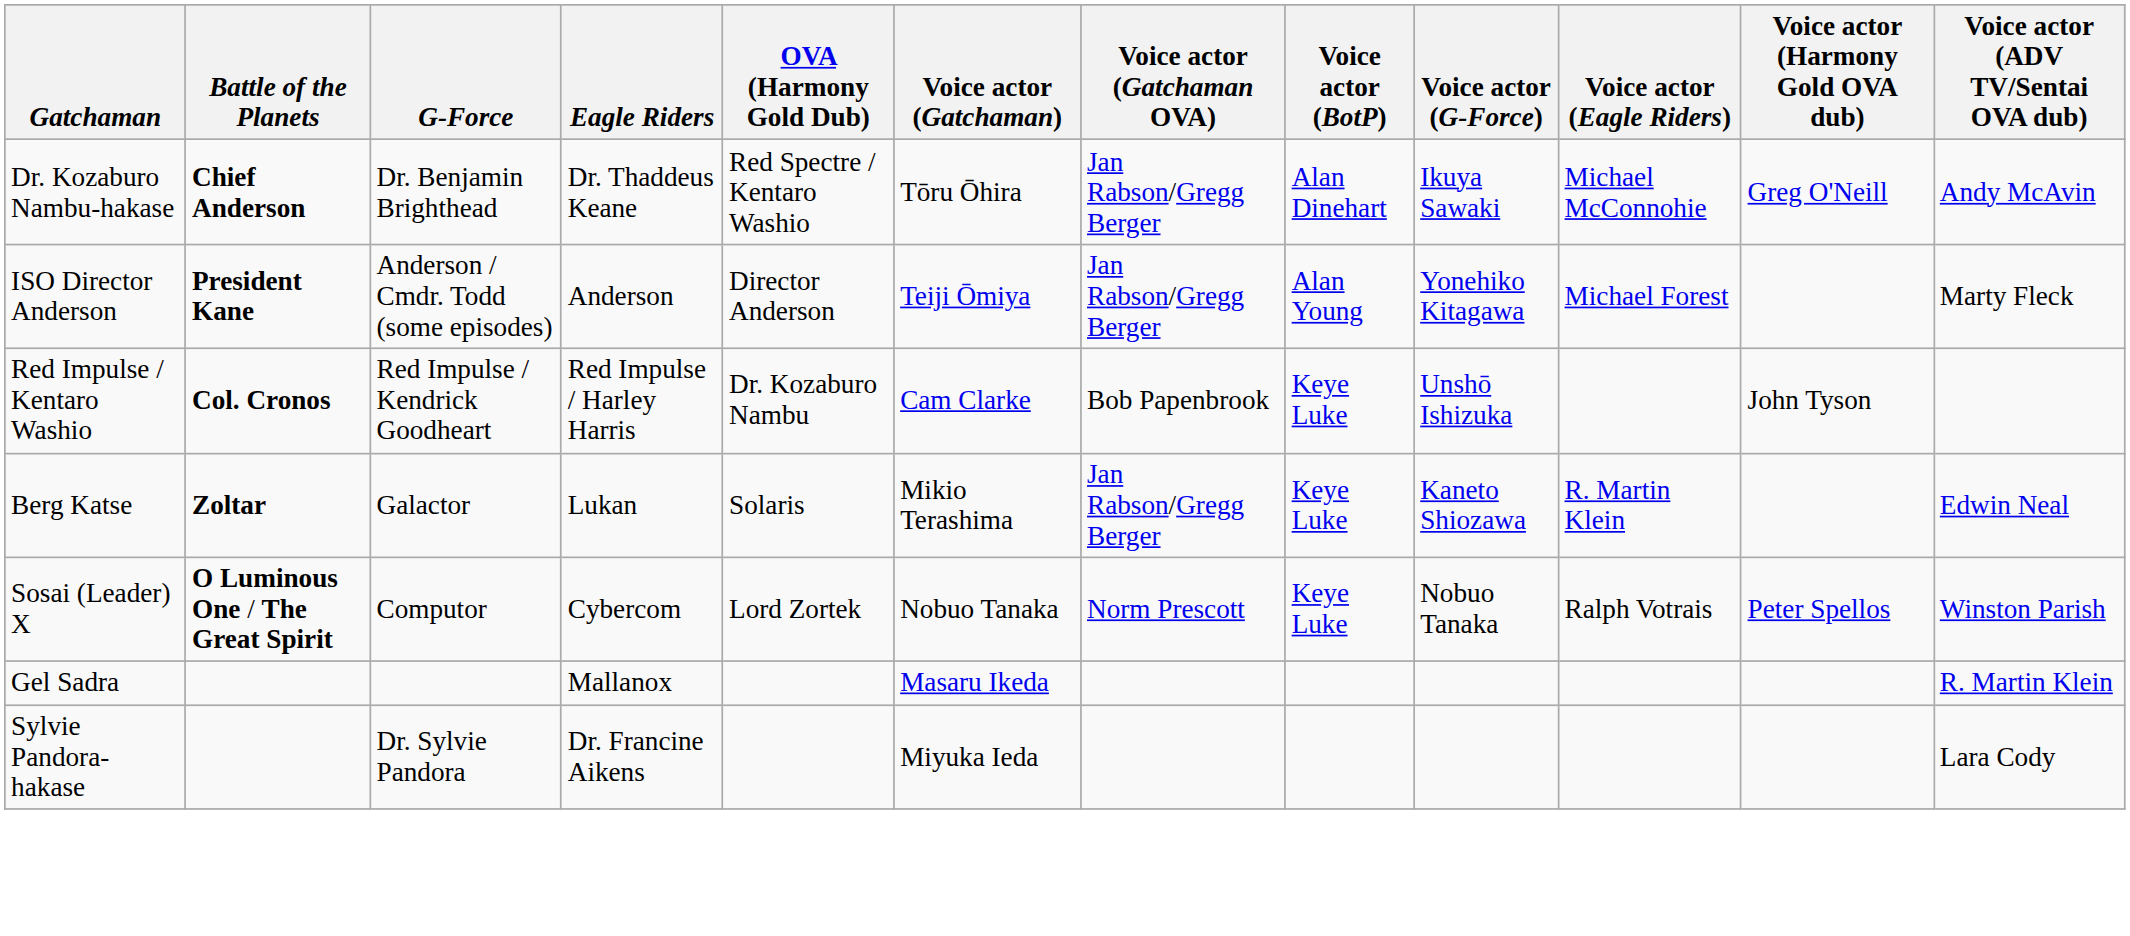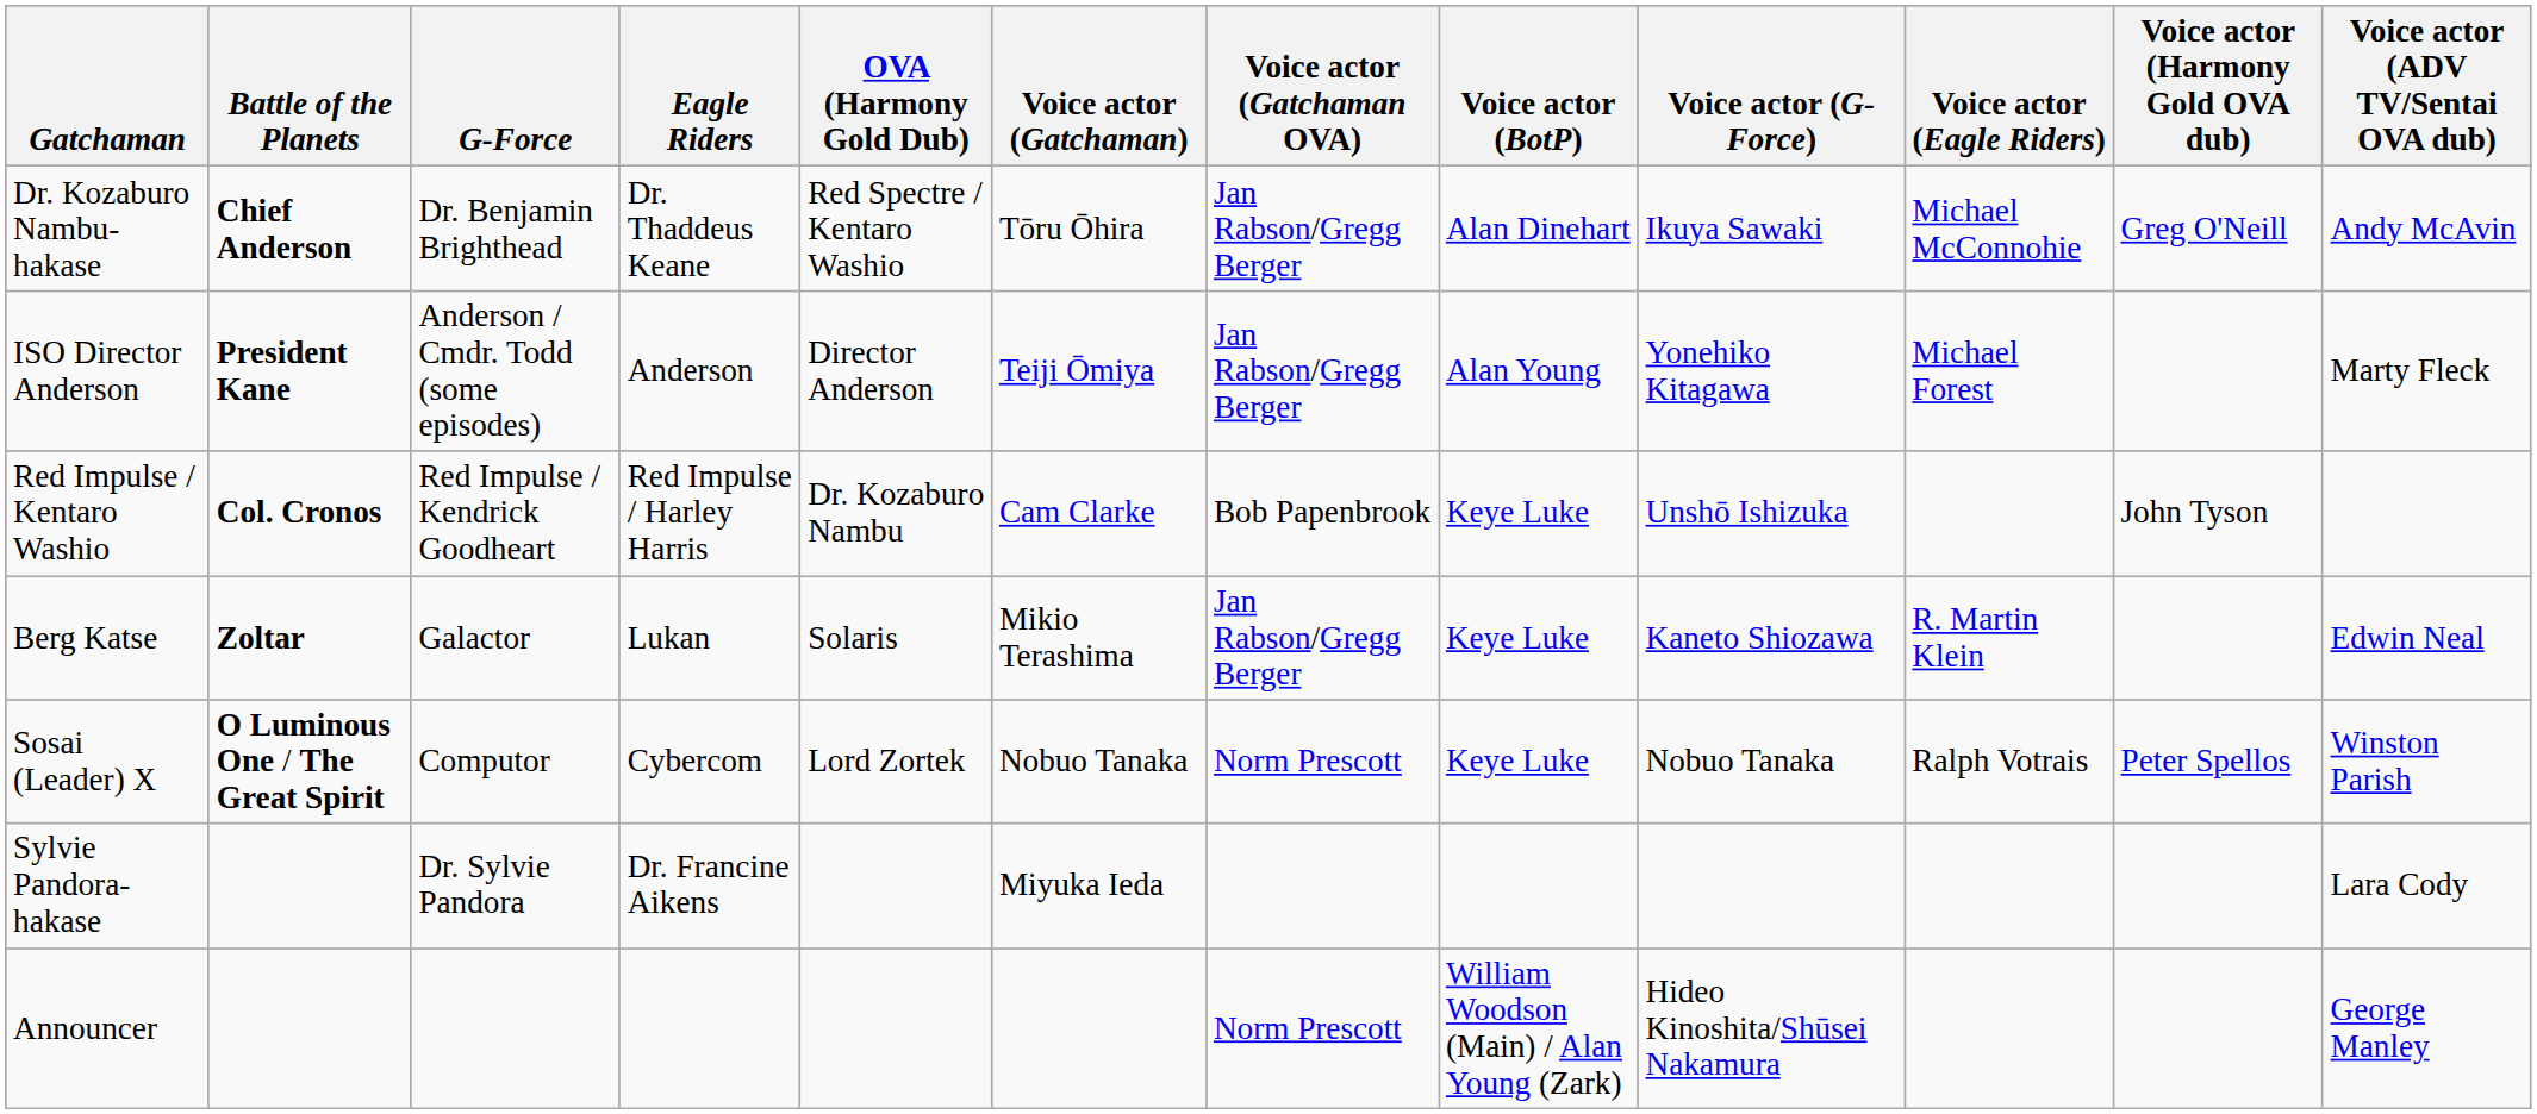 <table class=wikitable>
 <tr valign=bottom>
 <th><em>Gatchaman</em></th>
 <th><em>Battle of the Planets</em></th>
 <th><em>G-Force</em></th>
 <th><em>Eagle Riders</em></th>
 <th><a href='#'>OVA</a> (Harmony Gold Dub)</th>
 <th>Voice actor (<em>Gatchaman</em>)</th>
 <th>Voice actor (<em>Gatchaman</em> OVA)</th>
 <th>Voice actor (<em>BotP</em>)</th>
 <th>Voice actor (<em>G-Force</em>)</th>
 <th>Voice actor (<em>Eagle Riders</em>)</th>
 <th>Voice actor (Harmony Gold OVA dub)</th>
 <th>Voice actor (ADV TV/Sentai OVA dub)</th>
 </tr>
 <tr>
 <td>Dr. Kozaburo Nambu-hakase</td>
 <td><strong>Chief Anderson</strong></td>
 <td>Dr. Benjamin Brighthead</td>
 <td>Dr. Thaddeus Keane</td>
 <td>Red Spectre / Kentaro Washio</td>
 <td>Tōru Ōhira</td>
 <td><a href='#'>Jan Rabson</a>/<a href='#'>Gregg Berger</a></td>
 <td><a href='#'>Alan Dinehart</a></td>
 <td><a href='#'>Ikuya Sawaki</a></td>
 <td><a href='#'>Michael McConnohie</a></td>
 <td><a href='#'>Greg O'Neill</a></td>
 <td><a href='#'>Andy McAvin</a></td>
 </tr>
 <tr>
 <td>ISO Director Anderson</td>
 <td><strong>President Kane</strong></td>
 <td>Anderson / Cmdr. Todd (some episodes)</td>
 <td>Anderson</td>
 <td>Director Anderson</td>
 <td><a href='#'>Teiji Ōmiya</a></td>
 <td><a href='#'>Jan Rabson</a>/<a href='#'>Gregg Berger</a></td>
 <td><a href='#'>Alan Young</a></td>
 <td><a href='#'>Yonehiko Kitagawa</a></td>
 <td><a href='#'>Michael Forest</a></td>
 <td></td>
 <td>Marty Fleck</td>
 </tr>
 <tr>
 <td>Red Impulse / Kentaro Washio</td>
 <td><strong>Col. Cronos</strong></td>
 <td>Red Impulse / Kendrick Goodheart</td>
 <td>Red Impulse / Harley Harris</td>
 <td>Dr. Kozaburo Nambu</td>
 <td><a href='#'>Cam Clarke</a></td>
 <td>Bob Papenbrook</td>
 <td><a href='#'>Keye Luke</a></td>
 <td><a href='#'>Unshō Ishizuka</a></td>
 <td></td>
 <td>John Tyson</td>
 </tr>
 <tr>
 <td>Berg Katse</td>
 <td><strong>Zoltar</strong></td>
 <td>Galactor</td>
 <td>Lukan</td>
 <td>Solaris</td>
 <td>Mikio Terashima</td>
 <td><a href='#'>Jan Rabson</a>/<a href='#'>Gregg Berger</a></td>
 <td><a href='#'>Keye Luke</a></td>
 <td><a href='#'>Kaneto Shiozawa</a></td>
 <td><a href='#'>R. Martin Klein</a></td>
 <td></td>
 <td><a href='#'>Edwin Neal</a></td>
 </tr>
 <tr>
 <td>Sosai (Leader) X</td>
 <td><strong>O Luminous One</strong> / <strong>The Great Spirit</strong></td>
 <td>Computor</td>
 <td>Cybercom</td>
 <td>Lord Zortek</td>
 <td>Nobuo Tanaka</td>
 <td><a href='#'>Norm Prescott</a></td>
 <td><a href='#'>Keye Luke</a></td>
 <td>Nobuo Tanaka</td>
 <td>Ralph Votrais</td>
 <td><a href='#'>Peter Spellos</a></td>
 <td><a href='#'>Winston Parish</a></td>
 </tr>
 <tr>
-<td>Gel Sadra</td>
-<td></td>
-<td></td>
-<td>Mallanox</td>
-<td></td>
-<td><a href='#'>Masaru Ikeda</a></td>
-<td></td>
-<td></td>
-<td></td>
-<td></td>
-<td></td>
-<td><a href='#'>R. Martin Klein</a></td>
-</tr>
-<tr>
 <td>Sylvie Pandora-hakase</td>
 <td></td>
 <td>Dr. Sylvie Pandora</td>
 <td>Dr. Francine Aikens</td>
 <td></td>
 <td>Miyuka Ieda</td>
 <td></td>
 <td></td>
 <td></td>
 <td></td>
 <td></td>
 <td>Lara Cody</td>
 </tr>
+<tr>
+<td>Announcer</td>
+<td></td>
+<td></td>
+<td></td>
+<td></td>
+<td></td>
+<td><a href='#'>Norm Prescott</a></td>
+<td><a href='#'>William Woodson</a> (Main) / <a href='#'>Alan Young</a> (Zark)</td>
+<td>Hideo Kinoshita/<a href='#'>Shūsei Nakamura</a></td>
+<td></td>
+<td></td>
+<td><a href='#'>George Manley</a></td>
+</tr>
 </table>
